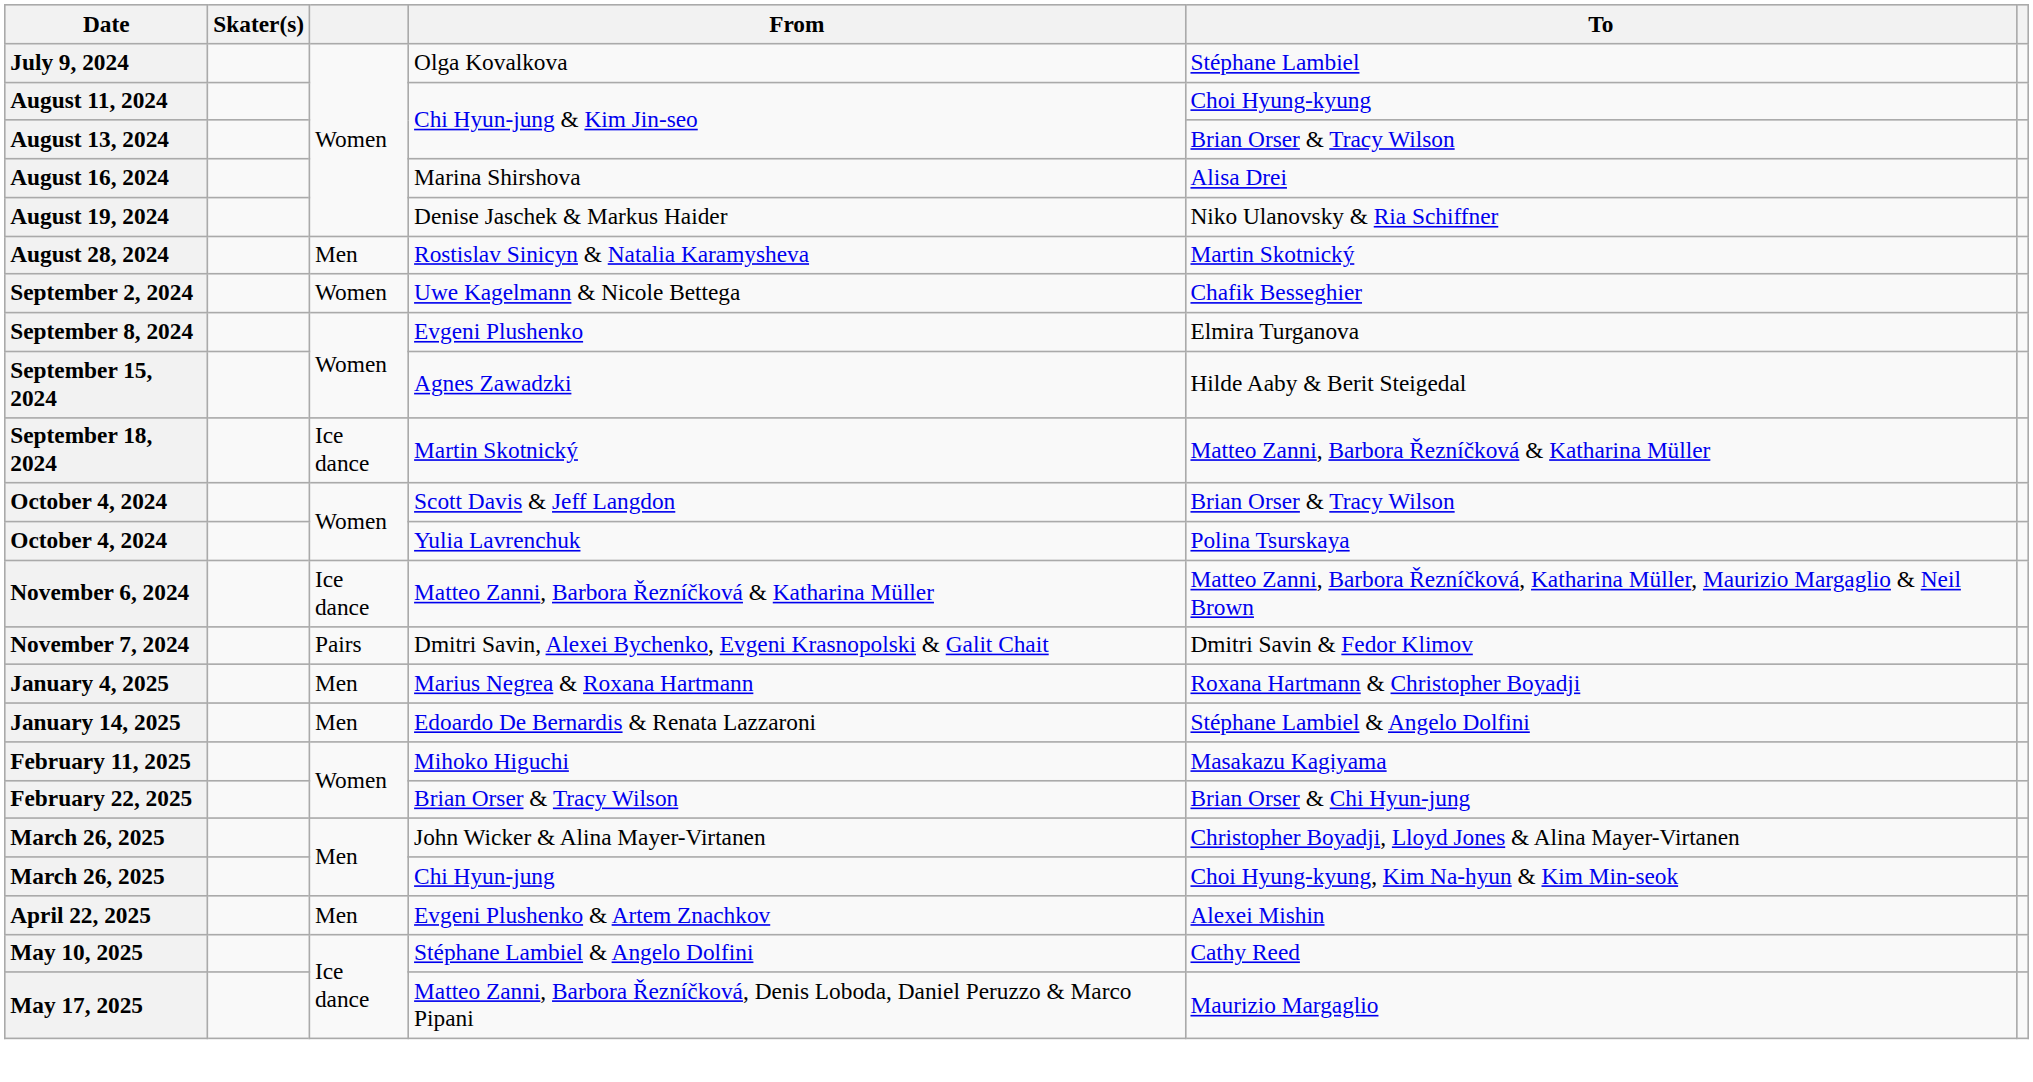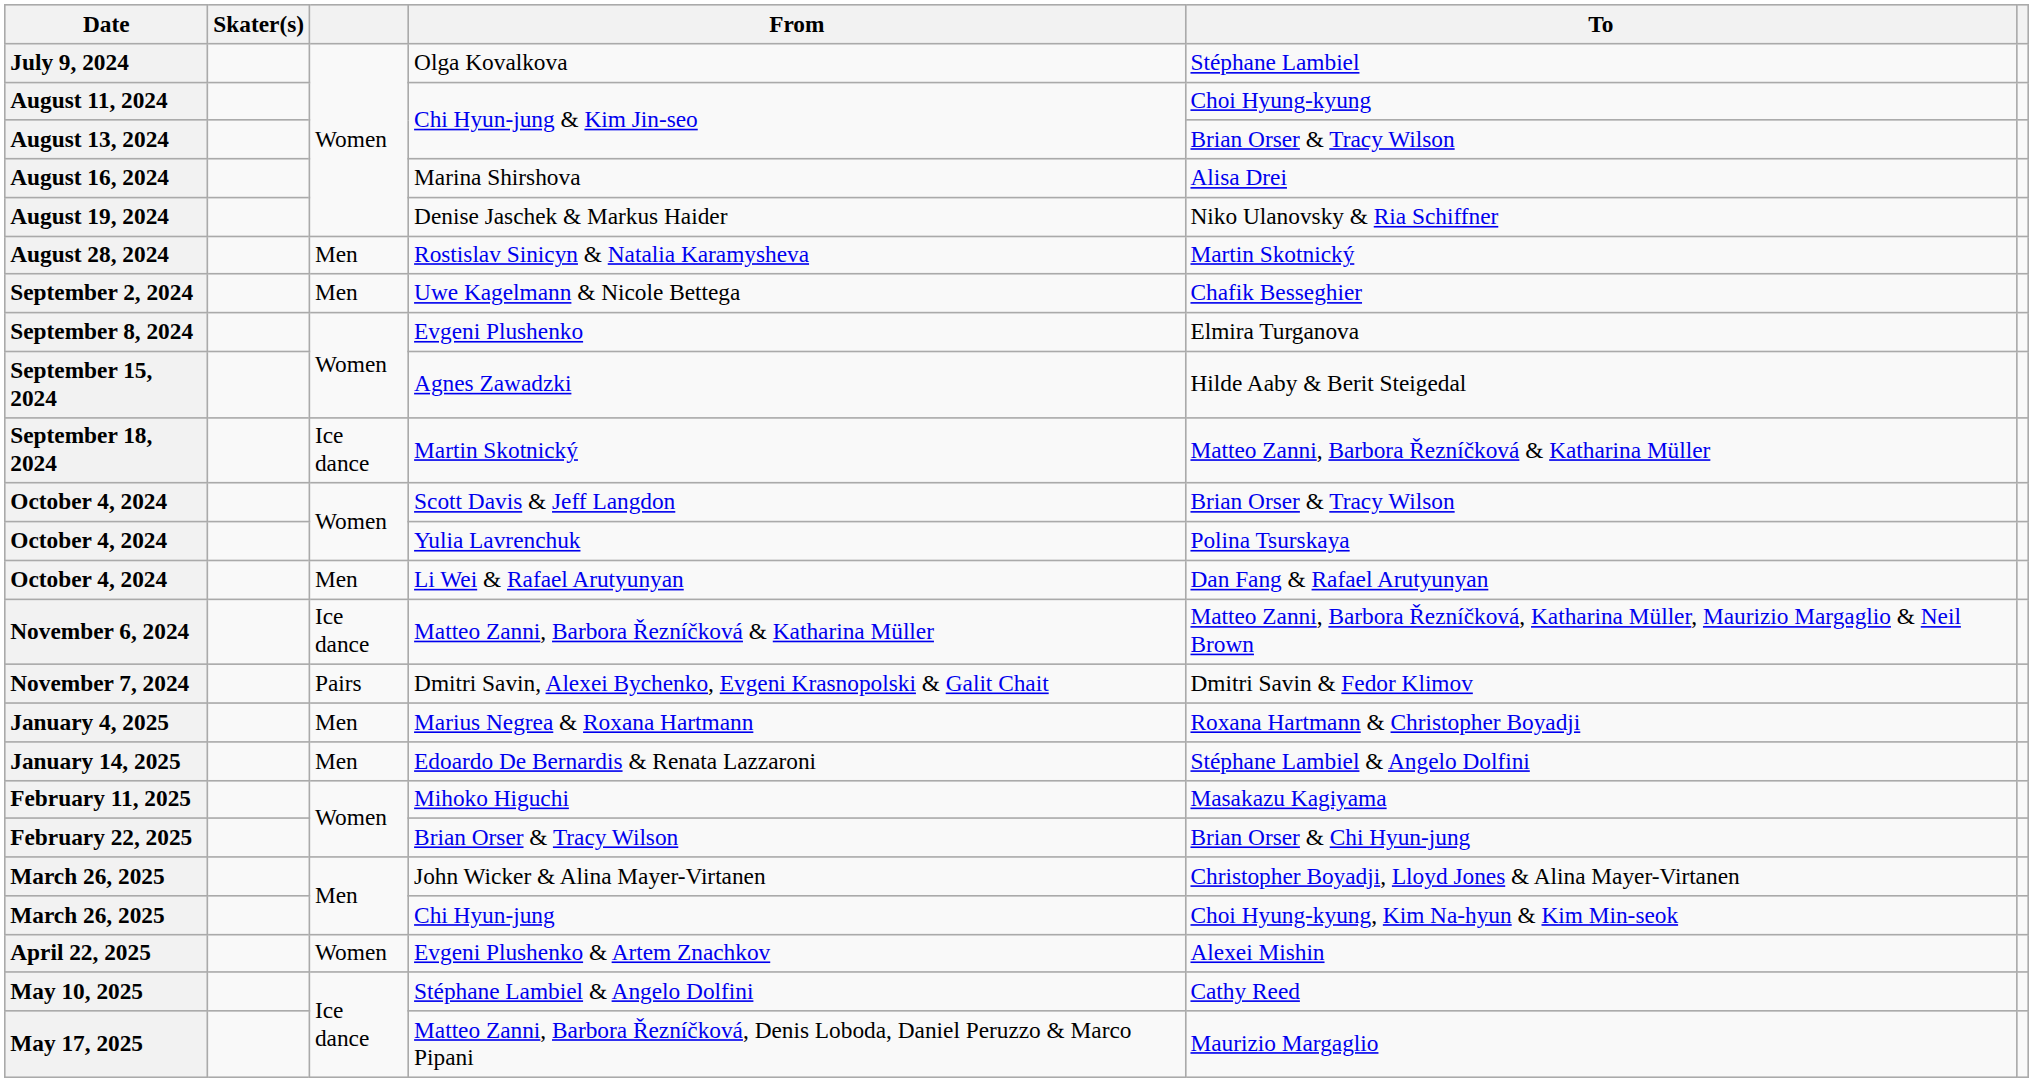 <table class="wikitable unsortable" style="text-align:left; font-size:90%">
 <tr>
 <th scope="col">Date</th>
 <th scope="col">Skater(s)</th>
 <th scope="col"></th>
 <th scope="col">From</th>
 <th scope="col">To</th>
 <th scope="col"></th>
 </tr>
 <tr>
 <th scope="row" style="text-align:left">July 9, 2024</th>
 <td></td>
 <td rowspan="5">Women</td>
 <td>Olga Kovalkova</td>
 <td><a href='#'>Stéphane Lambiel</a></td>
 <td></td>
 </tr>
 <tr>
 <th scope="row" style="text-align:left">August 11, 2024</th>
 <td></td>
 <td rowspan="2"><a href='#'>Chi Hyun-jung</a> & <a href='#'>Kim Jin-seo</a></td>
 <td><a href='#'>Choi Hyung-kyung</a></td>
 <td></td>
 </tr>
 <tr>
 <th scope="row" style="text-align:left">August 13, 2024</th>
 <td></td>
 <td><a href='#'>Brian Orser</a> & <a href='#'>Tracy Wilson</a></td>
 <td></td>
 </tr>
 <tr>
 <th scope="row" style="text-align:left">August 16, 2024</th>
 <td></td>
 <td>Marina Shirshova</td>
 <td><a href='#'>Alisa Drei</a></td>
 <td></td>
 </tr>
 <tr>
 <th scope="row" style="text-align:left">August 19, 2024</th>
 <td></td>
 <td>Denise Jaschek & Markus Haider</td>
 <td>Niko Ulanovsky & <a href='#'>Ria Schiffner</a></td>
 <td></td>
 </tr>
 <tr>
 <th scope="row" style="text-align:left">August 28, 2024</th>
 <td></td>
 <td>Men</td>
 <td><a href='#'>Rostislav Sinicyn</a> & <a href='#'>Natalia Karamysheva</a></td>
 <td><a href='#'>Martin Skotnický</a></td>
 <td></td>
 </tr>
 <tr>
 <th scope="row" style="text-align:left">September 2, 2024</th>
 <td></td>
-<td>Women</td>
+<td>Men</td>
 <td><a href='#'>Uwe Kagelmann</a> & Nicole Bettega</td>
 <td><a href='#'>Chafik Besseghier</a></td>
 <td></td>
 </tr>
 <tr>
 <th scope="row" style="text-align:left">September 8, 2024</th>
 <td></td>
 <td rowspan="2">Women</td>
 <td><a href='#'>Evgeni Plushenko</a></td>
 <td>Elmira Turganova</td>
 <td></td>
 </tr>
 <tr>
 <th scope="row" style="text-align:left">September 15, 2024</th>
 <td></td>
 <td><a href='#'>Agnes Zawadzki</a></td>
 <td>Hilde Aaby & Berit Steigedal</td>
 <td></td>
 </tr>
 <tr>
 <th scope="row" style="text-align:left">September 18, 2024</th>
 <td></td>
 <td>Ice dance</td>
 <td><a href='#'>Martin Skotnický</a></td>
 <td><a href='#'>Matteo Zanni</a>, <a href='#'>Barbora Řezníčková</a> & <a href='#'>Katharina Müller</a></td>
 <td></td>
 </tr>
 <tr>
 <th scope="row" style="text-align:left">October 4, 2024</th>
 <td></td>
 <td rowspan="2">Women</td>
 <td><a href='#'>Scott Davis</a> & <a href='#'>Jeff Langdon</a></td>
 <td><a href='#'>Brian Orser</a> & <a href='#'>Tracy Wilson</a></td>
 <td></td>
 </tr>
 <tr>
 <th scope="row" style="text-align:left">October 4, 2024</th>
 <td></td>
 <td><a href='#'>Yulia Lavrenchuk</a></td>
 <td><a href='#'>Polina Tsurskaya</a></td>
+<td></td>
+</tr>
+<tr>
+<th scope="row" style="text-align:left">October 4, 2024</th>
+<td></td>
+<td>Men</td>
+<td><a href='#'>Li Wei</a> & <a href='#'>Rafael Arutyunyan</a></td>
+<td><a href='#'>Dan Fang</a> & <a href='#'>Rafael Arutyunyan</a></td>
 <td></td>
 </tr>
 <tr>
 <th scope="row" style="text-align:left">November 6, 2024</th>
 <td></td>
 <td>Ice dance</td>
 <td><a href='#'>Matteo Zanni</a>, <a href='#'>Barbora Řezníčková</a> & <a href='#'>Katharina Müller</a></td>
 <td><a href='#'>Matteo Zanni</a>, <a href='#'>Barbora Řezníčková</a>, <a href='#'>Katharina Müller</a>, <a href='#'>Maurizio Margaglio</a> & <a href='#'>Neil Brown</a></td>
 <td></td>
 </tr>
 <tr>
 <th scope="row" style="text-align:left">November 7, 2024</th>
 <td></td>
 <td>Pairs</td>
 <td>Dmitri Savin, <a href='#'>Alexei Bychenko</a>, <a href='#'>Evgeni Krasnopolski</a> & <a href='#'>Galit Chait</a></td>
 <td>Dmitri Savin & <a href='#'>Fedor Klimov</a></td>
 <td></td>
 </tr>
 <tr>
 <th scope="row" style="text-align:left">January 4, 2025</th>
 <td></td>
 <td>Men</td>
 <td><a href='#'>Marius Negrea</a> & <a href='#'>Roxana Hartmann</a></td>
 <td><a href='#'>Roxana Hartmann</a> & <a href='#'>Christopher Boyadji</a></td>
 <td></td>
 </tr>
 <tr>
 <th scope="row" style="text-align:left">January 14, 2025</th>
 <td></td>
 <td>Men</td>
 <td><a href='#'>Edoardo De Bernardis</a> & Renata Lazzaroni</td>
 <td><a href='#'>Stéphane Lambiel</a> & <a href='#'>Angelo Dolfini</a></td>
 <td></td>
 </tr>
 <tr>
 <th scope="row" style="text-align:left">February 11, 2025</th>
 <td></td>
 <td rowspan= 2>Women</td>
 <td><a href='#'>Mihoko Higuchi</a></td>
 <td><a href='#'>Masakazu Kagiyama</a></td>
 <td></td>
 </tr>
 <tr>
 <th scope="row" style="text-align:left">February 22, 2025</th>
 <td></td>
 <td><a href='#'>Brian Orser</a> & <a href='#'>Tracy Wilson</a></td>
 <td><a href='#'>Brian Orser</a> & <a href='#'>Chi Hyun-jung</a></td>
 <td></td>
 </tr>
 <tr>
 <th scope="row" style="text-align:left">March 26, 2025</th>
 <td></td>
 <td rowspan=2>Men</td>
 <td>John Wicker & Alina Mayer-Virtanen</td>
 <td><a href='#'>Christopher Boyadji</a>, <a href='#'>Lloyd Jones</a> & Alina Mayer-Virtanen</td>
 <td></td>
 </tr>
 <tr>
 <th scope="row" style="text-align:left">March 26, 2025</th>
 <td></td>
 <td><a href='#'>Chi Hyun-jung</a></td>
 <td><a href='#'>Choi Hyung-kyung</a>, <a href='#'>Kim Na-hyun</a> & <a href='#'>Kim Min-seok</a></td>
 <td></td>
 </tr>
 <tr>
 <th scope="row" style="text-align:left">April 22, 2025</th>
 <td></td>
-<td>Men</td>
+<td>Women</td>
 <td><a href='#'>Evgeni Plushenko</a> & <a href='#'>Artem Znachkov</a></td>
 <td><a href='#'>Alexei Mishin</a></td>
 <td></td>
 </tr>
 <tr>
 <th scope="row" style="text-align:left">May 10, 2025</th>
 <td></td>
 <td rowspan=2>Ice dance</td>
 <td><a href='#'>Stéphane Lambiel</a> & <a href='#'>Angelo Dolfini</a></td>
 <td><a href='#'>Cathy Reed</a></td>
 <td></td>
 </tr>
 <tr>
 <th scope="row" style="text-align:left">May 17, 2025</th>
 <td></td>
 <td><a href='#'>Matteo Zanni</a>, <a href='#'>Barbora Řezníčková</a>, Denis Loboda, Daniel Peruzzo & Marco Pipani</td>
 <td><a href='#'>Maurizio Margaglio</a></td>
 <td></td>
 </tr>
 </table>
